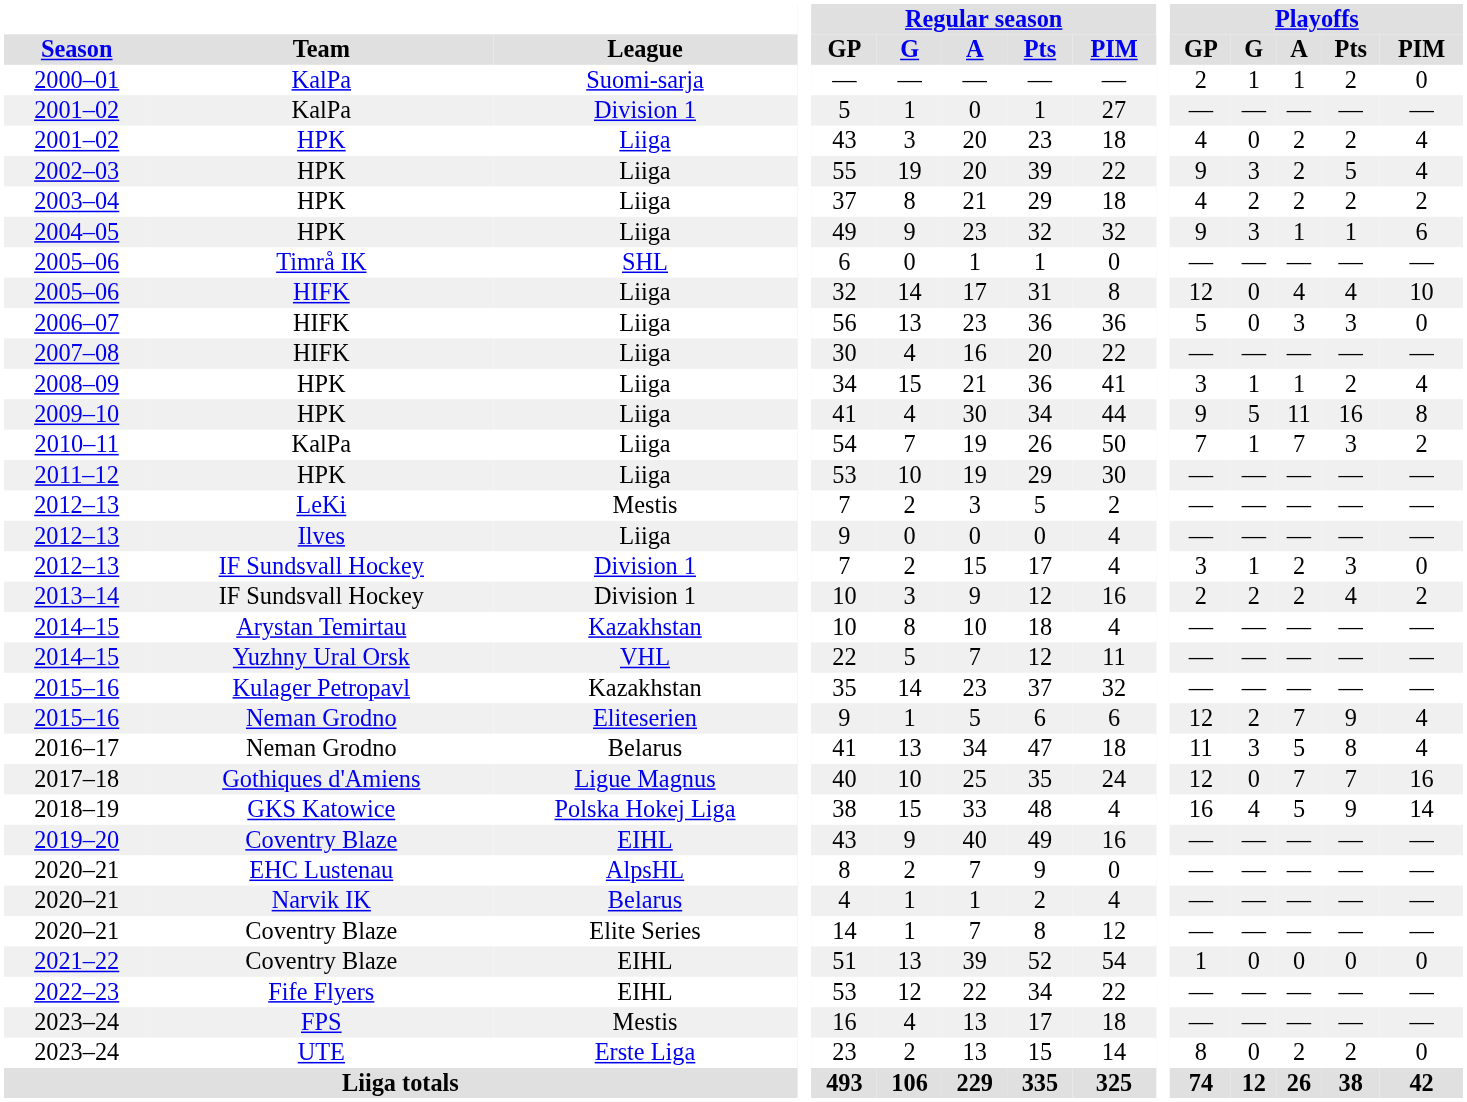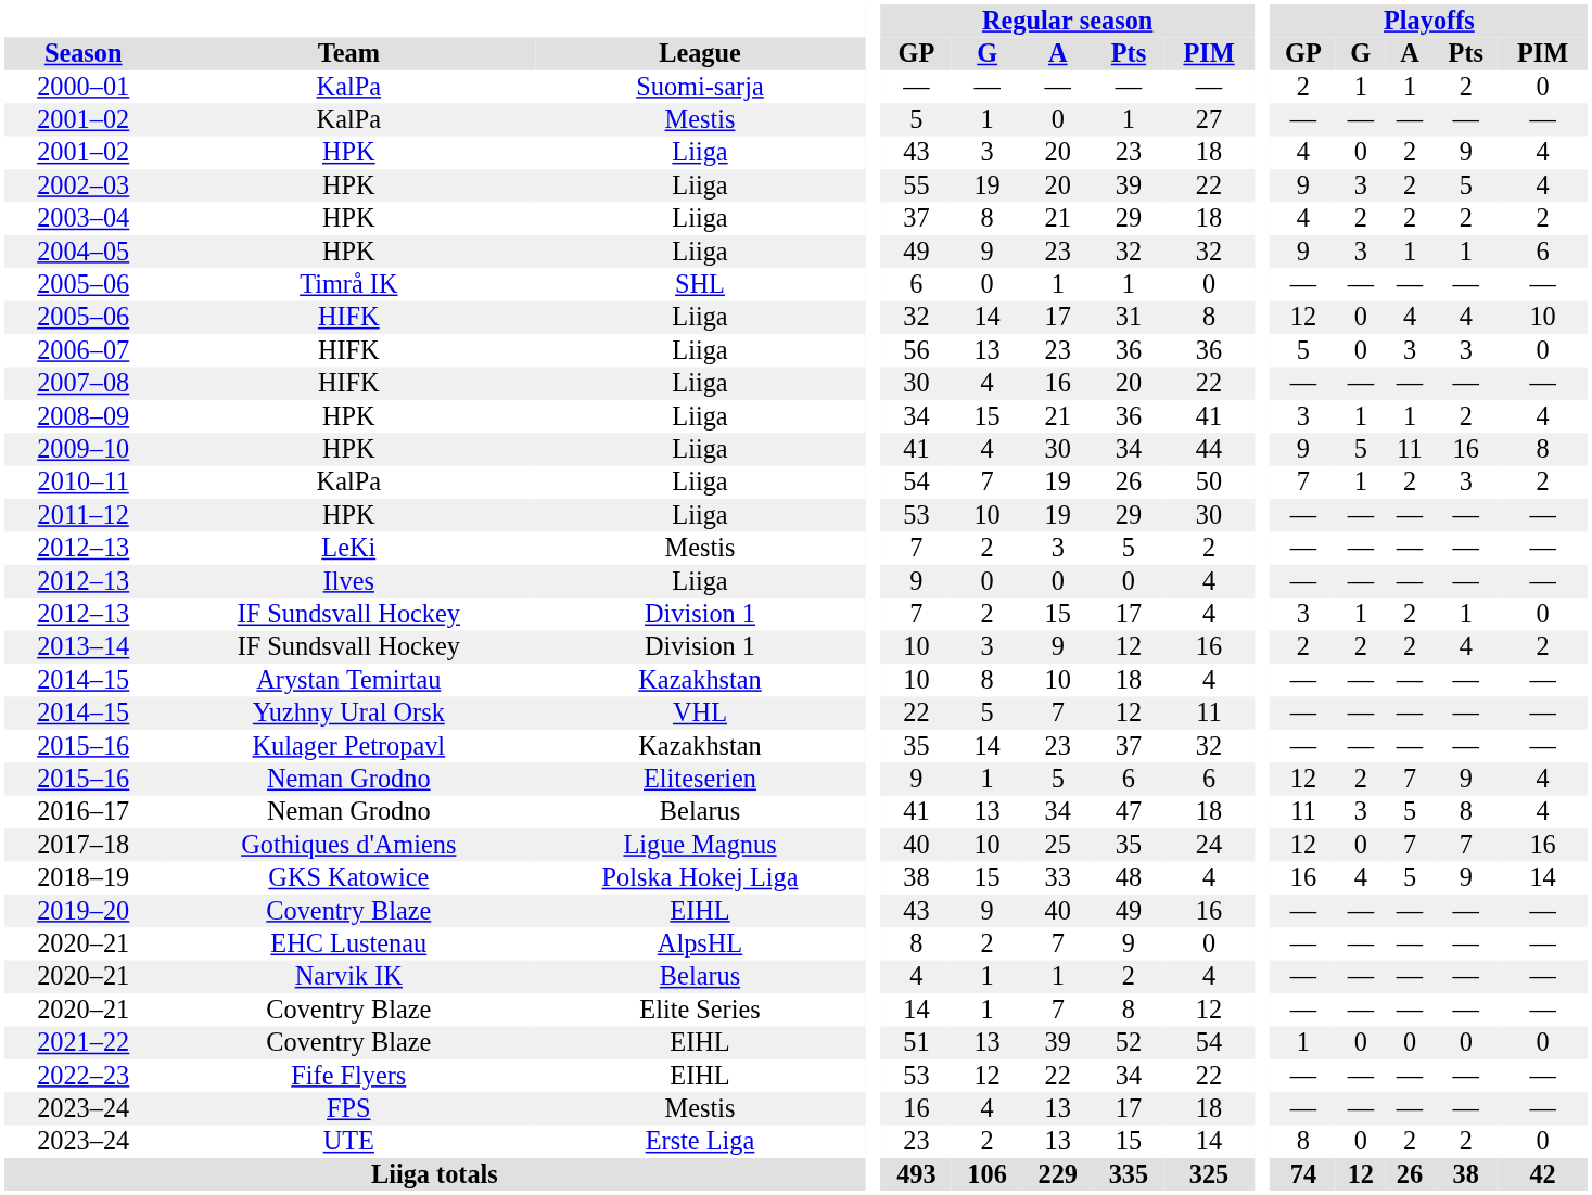 <table border="0" cellpadding="1" cellspacing="0" style="text-align:center; width:60em">
 <tr bgcolor="#e0e0e0">
 <th colspan="3" bgcolor="#ffffff"> </th>
 <th rowspan="99" bgcolor="#ffffff"> </th>
 <th colspan="5"><a href='#'>Regular season</a></th>
 <th rowspan="99" bgcolor="#ffffff"> </th>
 <th colspan="5"><a href='#'>Playoffs</a></th>
 </tr>
 <tr bgcolor="#e0e0e0">
 <th><a href='#'>Season</a></th>
 <th>Team</th>
 <th>League</th>
 <th>GP</th>
 <th><a href='#'>G</a></th>
 <th><a href='#'>A</a></th>
 <th><a href='#'>Pts</a></th>
 <th><a href='#'>PIM</a></th>
 <th>GP</th>
 <th>G</th>
 <th>A</th>
 <th>Pts</th>
 <th>PIM</th>
 </tr>
 <tr>
 <td><a href='#'>2000–01</a></td>
 <td><a href='#'>KalPa</a></td>
 <td><a href='#'>Suomi-sarja</a></td>
 <td>—</td>
 <td>—</td>
 <td>—</td>
 <td>—</td>
 <td>—</td>
 <td>2</td>
 <td>1</td>
 <td>1</td>
 <td>2</td>
 <td>0</td>
 </tr>
 <tr bgcolor="#f0f0f0">
 <td><a href='#'>2001–02</a></td>
 <td>KalPa</td>
-<td><a href='#'>Division 1</a></td>
+<td><a href='#'>Mestis</a></td>
 <td>5</td>
 <td>1</td>
 <td>0</td>
 <td>1</td>
 <td>27</td>
 <td>—</td>
 <td>—</td>
 <td>—</td>
 <td>—</td>
 <td>—</td>
 </tr>
 <tr>
 <td><a href='#'>2001–02</a></td>
 <td><a href='#'>HPK</a></td>
 <td><a href='#'>Liiga</a></td>
 <td>43</td>
 <td>3</td>
 <td>20</td>
 <td>23</td>
 <td>18</td>
 <td>4</td>
 <td>0</td>
 <td>2</td>
-<td>2</td>
+<td>9</td>
 <td>4</td>
 </tr>
 <tr bgcolor="#f0f0f0">
 <td><a href='#'>2002–03</a></td>
 <td>HPK</td>
 <td>Liiga</td>
 <td>55</td>
 <td>19</td>
 <td>20</td>
 <td>39</td>
 <td>22</td>
 <td>9</td>
 <td>3</td>
 <td>2</td>
 <td>5</td>
 <td>4</td>
 </tr>
 <tr>
 <td><a href='#'>2003–04</a></td>
 <td>HPK</td>
 <td>Liiga</td>
 <td>37</td>
 <td>8</td>
 <td>21</td>
 <td>29</td>
 <td>18</td>
 <td>4</td>
 <td>2</td>
 <td>2</td>
 <td>2</td>
 <td>2</td>
 </tr>
 <tr bgcolor="#f0f0f0">
 <td><a href='#'>2004–05</a></td>
 <td>HPK</td>
 <td>Liiga</td>
 <td>49</td>
 <td>9</td>
 <td>23</td>
 <td>32</td>
 <td>32</td>
 <td>9</td>
 <td>3</td>
 <td>1</td>
 <td>1</td>
 <td>6</td>
 </tr>
 <tr>
 <td><a href='#'>2005–06</a></td>
 <td><a href='#'>Timrå IK</a></td>
 <td><a href='#'>SHL</a></td>
 <td>6</td>
 <td>0</td>
 <td>1</td>
 <td>1</td>
 <td>0</td>
 <td>—</td>
 <td>—</td>
 <td>—</td>
 <td>—</td>
 <td>—</td>
 </tr>
 <tr bgcolor="#f0f0f0">
 <td><a href='#'>2005–06</a></td>
 <td><a href='#'>HIFK</a></td>
 <td>Liiga</td>
 <td>32</td>
 <td>14</td>
 <td>17</td>
 <td>31</td>
 <td>8</td>
 <td>12</td>
 <td>0</td>
 <td>4</td>
 <td>4</td>
 <td>10</td>
 </tr>
 <tr>
 <td><a href='#'>2006–07</a></td>
 <td>HIFK</td>
 <td>Liiga</td>
 <td>56</td>
 <td>13</td>
 <td>23</td>
 <td>36</td>
 <td>36</td>
 <td>5</td>
 <td>0</td>
 <td>3</td>
 <td>3</td>
 <td>0</td>
 </tr>
 <tr bgcolor="#f0f0f0">
 <td><a href='#'>2007–08</a></td>
 <td>HIFK</td>
 <td>Liiga</td>
 <td>30</td>
 <td>4</td>
 <td>16</td>
 <td>20</td>
 <td>22</td>
 <td>—</td>
 <td>—</td>
 <td>—</td>
 <td>—</td>
 <td>—</td>
 </tr>
 <tr>
 <td><a href='#'>2008–09</a></td>
 <td>HPK</td>
 <td>Liiga</td>
 <td>34</td>
 <td>15</td>
 <td>21</td>
 <td>36</td>
 <td>41</td>
 <td>3</td>
 <td>1</td>
 <td>1</td>
 <td>2</td>
 <td>4</td>
 </tr>
 <tr bgcolor="#f0f0f0">
 <td><a href='#'>2009–10</a></td>
 <td>HPK</td>
 <td>Liiga</td>
 <td>41</td>
 <td>4</td>
 <td>30</td>
 <td>34</td>
 <td>44</td>
 <td>9</td>
 <td>5</td>
 <td>11</td>
 <td>16</td>
 <td>8</td>
 </tr>
 <tr>
 <td><a href='#'>2010–11</a></td>
 <td>KalPa</td>
 <td>Liiga</td>
 <td>54</td>
 <td>7</td>
 <td>19</td>
 <td>26</td>
 <td>50</td>
 <td>7</td>
 <td>1</td>
-<td>7</td>
+<td>2</td>
 <td>3</td>
 <td>2</td>
 </tr>
 <tr bgcolor="#f0f0f0">
 <td><a href='#'>2011–12</a></td>
 <td>HPK</td>
 <td>Liiga</td>
 <td>53</td>
 <td>10</td>
 <td>19</td>
 <td>29</td>
 <td>30</td>
 <td>—</td>
 <td>—</td>
 <td>—</td>
 <td>—</td>
 <td>—</td>
 </tr>
 <tr>
 <td><a href='#'>2012–13</a></td>
 <td><a href='#'>LeKi</a></td>
 <td>Mestis</td>
 <td>7</td>
 <td>2</td>
 <td>3</td>
 <td>5</td>
 <td>2</td>
 <td>—</td>
 <td>—</td>
 <td>—</td>
 <td>—</td>
 <td>—</td>
 </tr>
 <tr bgcolor="#f0f0f0">
 <td><a href='#'>2012–13</a></td>
 <td><a href='#'>Ilves</a></td>
 <td>Liiga</td>
 <td>9</td>
 <td>0</td>
 <td>0</td>
 <td>0</td>
 <td>4</td>
 <td>—</td>
 <td>—</td>
 <td>—</td>
 <td>—</td>
 <td>—</td>
 </tr>
 <tr>
 <td><a href='#'>2012–13</a></td>
 <td><a href='#'>IF Sundsvall Hockey</a></td>
 <td><a href='#'>Division 1</a></td>
 <td>7</td>
 <td>2</td>
 <td>15</td>
 <td>17</td>
 <td>4</td>
 <td>3</td>
 <td>1</td>
 <td>2</td>
-<td>3</td>
+<td>1</td>
 <td>0</td>
 </tr>
 <tr bgcolor="#f0f0f0">
 <td><a href='#'>2013–14</a></td>
 <td>IF Sundsvall Hockey</td>
 <td>Division 1</td>
 <td>10</td>
 <td>3</td>
 <td>9</td>
 <td>12</td>
 <td>16</td>
 <td>2</td>
 <td>2</td>
 <td>2</td>
 <td>4</td>
 <td>2</td>
 </tr>
 <tr>
 <td><a href='#'>2014–15</a></td>
 <td><a href='#'>Arystan Temirtau</a></td>
 <td><a href='#'>Kazakhstan</a></td>
 <td>10</td>
 <td>8</td>
 <td>10</td>
 <td>18</td>
 <td>4</td>
 <td>—</td>
 <td>—</td>
 <td>—</td>
 <td>—</td>
 <td>—</td>
 </tr>
 <tr bgcolor="#f0f0f0">
 <td><a href='#'>2014–15</a></td>
 <td><a href='#'>Yuzhny Ural Orsk</a></td>
 <td><a href='#'>VHL</a></td>
 <td>22</td>
 <td>5</td>
 <td>7</td>
 <td>12</td>
 <td>11</td>
 <td>—</td>
 <td>—</td>
 <td>—</td>
 <td>—</td>
 <td>—</td>
 </tr>
 <tr>
 <td><a href='#'>2015–16</a></td>
 <td><a href='#'>Kulager Petropavl</a></td>
 <td>Kazakhstan</td>
 <td>35</td>
 <td>14</td>
 <td>23</td>
 <td>37</td>
 <td>32</td>
 <td>—</td>
 <td>—</td>
 <td>—</td>
 <td>—</td>
 <td>—</td>
 </tr>
 <tr bgcolor="#f0f0f0">
 <td><a href='#'>2015–16</a></td>
 <td><a href='#'>Neman Grodno</a></td>
 <td><a href='#'>Eliteserien</a></td>
 <td>9</td>
 <td>1</td>
 <td>5</td>
 <td>6</td>
 <td>6</td>
 <td>12</td>
 <td>2</td>
 <td>7</td>
 <td>9</td>
 <td>4</td>
 </tr>
 <tr>
 <td>2016–17</td>
 <td>Neman Grodno</td>
 <td>Belarus</td>
 <td>41</td>
 <td>13</td>
 <td>34</td>
 <td>47</td>
 <td>18</td>
 <td>11</td>
 <td>3</td>
 <td>5</td>
 <td>8</td>
 <td>4</td>
 </tr>
 <tr>
 </tr>
 <tr bgcolor="#f0f0f0">
 <td>2017–18</td>
 <td><a href='#'>Gothiques d'Amiens</a></td>
 <td><a href='#'>Ligue Magnus</a></td>
 <td>40</td>
 <td>10</td>
 <td>25</td>
 <td>35</td>
 <td>24</td>
 <td>12</td>
 <td>0</td>
 <td>7</td>
 <td>7</td>
 <td>16</td>
 </tr>
 <tr>
 <td>2018–19</td>
 <td><a href='#'>GKS Katowice</a></td>
 <td><a href='#'>Polska Hokej Liga</a></td>
 <td>38</td>
 <td>15</td>
 <td>33</td>
 <td>48</td>
 <td>4</td>
 <td>16</td>
 <td>4</td>
 <td>5</td>
 <td>9</td>
 <td>14</td>
 </tr>
 <tr>
 </tr>
 <tr bgcolor="#f0f0f0">
 <td><a href='#'>2019–20</a></td>
 <td><a href='#'>Coventry Blaze</a></td>
 <td><a href='#'>EIHL</a></td>
 <td>43</td>
 <td>9</td>
 <td>40</td>
 <td>49</td>
 <td>16</td>
 <td>—</td>
 <td>—</td>
 <td>—</td>
 <td>—</td>
 <td>—</td>
 </tr>
 <tr>
 <td>2020–21</td>
 <td><a href='#'>EHC Lustenau</a></td>
 <td><a href='#'>AlpsHL</a></td>
 <td>8</td>
 <td>2</td>
 <td>7</td>
 <td>9</td>
 <td>0</td>
 <td>—</td>
 <td>—</td>
 <td>—</td>
 <td>—</td>
 <td>—</td>
 </tr>
 <tr>
 </tr>
 <tr bgcolor="#f0f0f0">
 <td>2020–21</td>
 <td><a href='#'>Narvik IK</a></td>
 <td><a href='#'>Belarus</a></td>
 <td>4</td>
 <td>1</td>
 <td>1</td>
 <td>2</td>
 <td>4</td>
 <td>—</td>
 <td>—</td>
 <td>—</td>
 <td>—</td>
 <td>—</td>
 </tr>
 <tr>
 <td>2020–21</td>
 <td>Coventry Blaze</td>
 <td>Elite Series </td>
 <td>14</td>
 <td>1</td>
 <td>7</td>
 <td>8</td>
 <td>12</td>
 <td>—</td>
 <td>—</td>
 <td>—</td>
 <td>—</td>
 <td>—</td>
 </tr>
 <tr>
 </tr>
 <tr bgcolor="#f0f0f0">
 <td><a href='#'>2021–22</a></td>
 <td>Coventry Blaze</td>
 <td>EIHL</td>
 <td>51</td>
 <td>13</td>
 <td>39</td>
 <td>52</td>
 <td>54</td>
 <td>1</td>
 <td>0</td>
 <td>0</td>
 <td>0</td>
 <td>0</td>
 </tr>
 <tr>
 <td><a href='#'>2022–23</a></td>
 <td><a href='#'>Fife Flyers</a></td>
 <td>EIHL</td>
 <td>53</td>
 <td>12</td>
 <td>22</td>
 <td>34</td>
 <td>22</td>
 <td>—</td>
 <td>—</td>
 <td>—</td>
 <td>—</td>
 <td>—</td>
 </tr>
 <tr>
 </tr>
 <tr bgcolor="#f0f0f0">
 <td>2023–24</td>
 <td><a href='#'>FPS</a></td>
 <td>Mestis</td>
 <td>16</td>
 <td>4</td>
 <td>13</td>
 <td>17</td>
 <td>18</td>
 <td>—</td>
 <td>—</td>
 <td>—</td>
 <td>—</td>
 <td>—</td>
 </tr>
 <tr>
 <td>2023–24</td>
 <td><a href='#'>UTE</a></td>
 <td><a href='#'>Erste Liga</a></td>
 <td>23</td>
 <td>2</td>
 <td>13</td>
 <td>15</td>
 <td>14</td>
 <td>8</td>
 <td>0</td>
 <td>2</td>
 <td>2</td>
 <td>0</td>
 </tr>
 <tr ALIGN="center" bgcolor="#e0e0e0">
 <th colspan="3">Liiga totals</th>
 <th ALIGN="center">493</th>
 <th ALIGN="center">106</th>
 <th ALIGN="center">229</th>
 <th ALIGN="center">335</th>
 <th ALIGN="center">325</th>
 <th ALIGN="center">74</th>
 <th ALIGN="center">12</th>
 <th ALIGN="center">26</th>
 <th ALIGN="center">38</th>
 <th ALIGN="center">42</th>
 </tr>
 </table>
